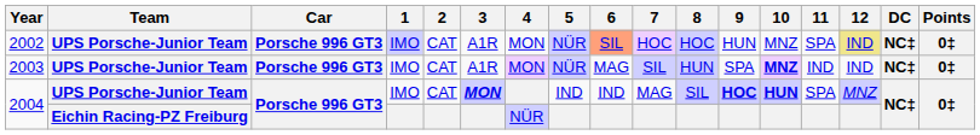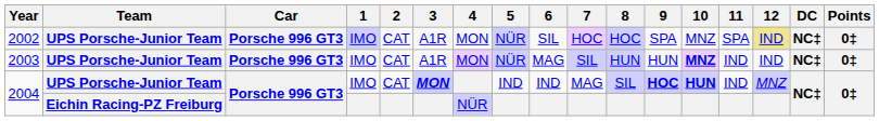 <table class="wikitable" style="text-align:center; font-size:90%">
 <tr>
 <th>Year</th>
 <th>Team</th>
 <th>Car</th>
 <th>1</th>
 <th>2</th>
 <th>3</th>
 <th>4</th>
 <th>5</th>
 <th>6</th>
 <th>7</th>
 <th>8</th>
 <th>9</th>
 <th>10</th>
 <th>11</th>
 <th>12</th>
 <th>DC</th>
 <th>Points</th>
 </tr>
 <tr>
 <td><a href='#'>2002</a></td>
 <th><a href='#'>UPS Porsche-Junior Team</a></th>
 <th><a href='#'>Porsche 996 GT3</a></th>
 <td style="background:#CFCFFF;"><a href='#'>IMO</a><br></td>
 <td><a href='#'>CAT</a></td>
 <td><a href='#'>A1R</a></td>
 <td><a href='#'>MON</a></td>
 <td style="background:#CFCFFF;"><a href='#'>NÜR</a><br></td>
-<td style="background: lightsalmon;"><a href='#'>SIL</a></td>
+<td><a href='#'>SIL</a></td>
 <td style="background:#EFCFFF;"><a href='#'>HOC</a><br></td>
 <td style="background:#CFCFFF;"><a href='#'>HOC</a><br></td>
-<td><a href='#'>HUN</a></td>
+<td><a href='#'>SPA</a></td>
 <td><a href='#'>MNZ</a></td>
 <td><a href='#'>SPA</a></td>
 <td style="background: khaki;"><a href='#'>IND</a></td>
 <th>NC‡</th>
 <th>0‡</th>
 </tr>
 <tr>
 <td><a href='#'>2003</a></td>
 <th><a href='#'>UPS Porsche-Junior Team</a></th>
 <th><a href='#'>Porsche 996 GT3</a></th>
 <td><a href='#'>IMO</a></td>
 <td><a href='#'>CAT</a></td>
 <td><a href='#'>A1R</a></td>
 <td style="background:#EFCFFF;"><a href='#'>MON</a><br></td>
 <td style="background:#CFCFFF;"><a href='#'>NÜR</a><br></td>
 <td><a href='#'>MAG</a></td>
 <td style="background:#CFCFFF;"><a href='#'>SIL</a><br></td>
 <td style="background:#CFCFFF;"><a href='#'>HUN</a><br></td>
-<td><a href='#'>SPA</a></td>
+<td><a href='#'>HUN</a></td>
 <td style="background:#EFCFFF;"><strong><a href='#'>MNZ</a></strong><br></td>
 <td><a href='#'>IND</a></td>
 <td><a href='#'>IND</a></td>
 <th>NC‡</th>
 <th>0‡</th>
 </tr>
 <tr>
 <td rowspan=2><a href='#'>2004</a></td>
 <th><a href='#'>UPS Porsche-Junior Team</a></th>
 <th rowspan=2><a href='#'>Porsche 996 GT3</a></th>
 <td><a href='#'>IMO</a></td>
 <td><a href='#'>CAT</a></td>
 <td style="background:#CFCFFF;"><strong><em><a href='#'>MON</a></em></strong><br></td>
 <th></th>
 <td><a href='#'>IND</a></td>
 <td><a href='#'>IND</a></td>
 <td><a href='#'>MAG</a></td>
 <td style="background:#CFCFFF;"><a href='#'>SIL</a><br></td>
 <td style="background:#CFCFFF;"><strong><a href='#'>HOC</a></strong><br></td>
 <td style="background:#CFCFFF;"><strong><a href='#'>HUN</a></strong><br></td>
-<td><a href='#'>SPA</a></td>
+<td><a href='#'>IND</a></td>
 <td style="background:#CFCFFF;"><em><a href='#'>MNZ</a></em><br></td>
 <th rowspan=2>NC‡</th>
 <th rowspan=2>0‡</th>
 </tr>
 <tr>
 <th><a href='#'>Eichin Racing-PZ Freiburg</a></th>
 <th></th>
 <th></th>
 <th></th>
 <td style="background:#CFCFFF;"><a href='#'>NÜR</a><br></td>
 <th></th>
 <th></th>
 <th></th>
 <th></th>
 <th></th>
 <th></th>
 <th></th>
 <th></th>
 </tr>
 </table>
